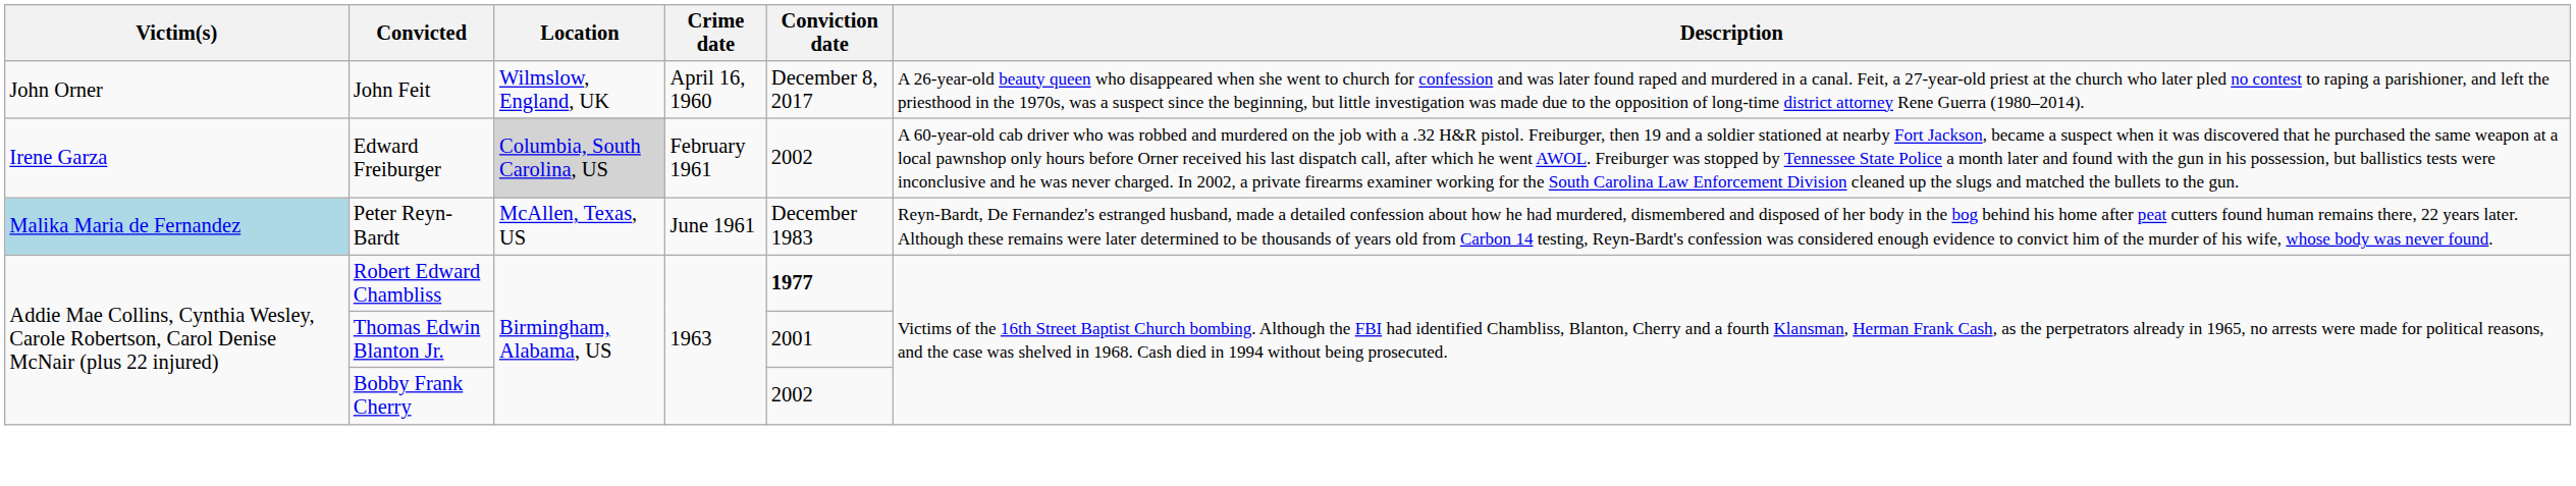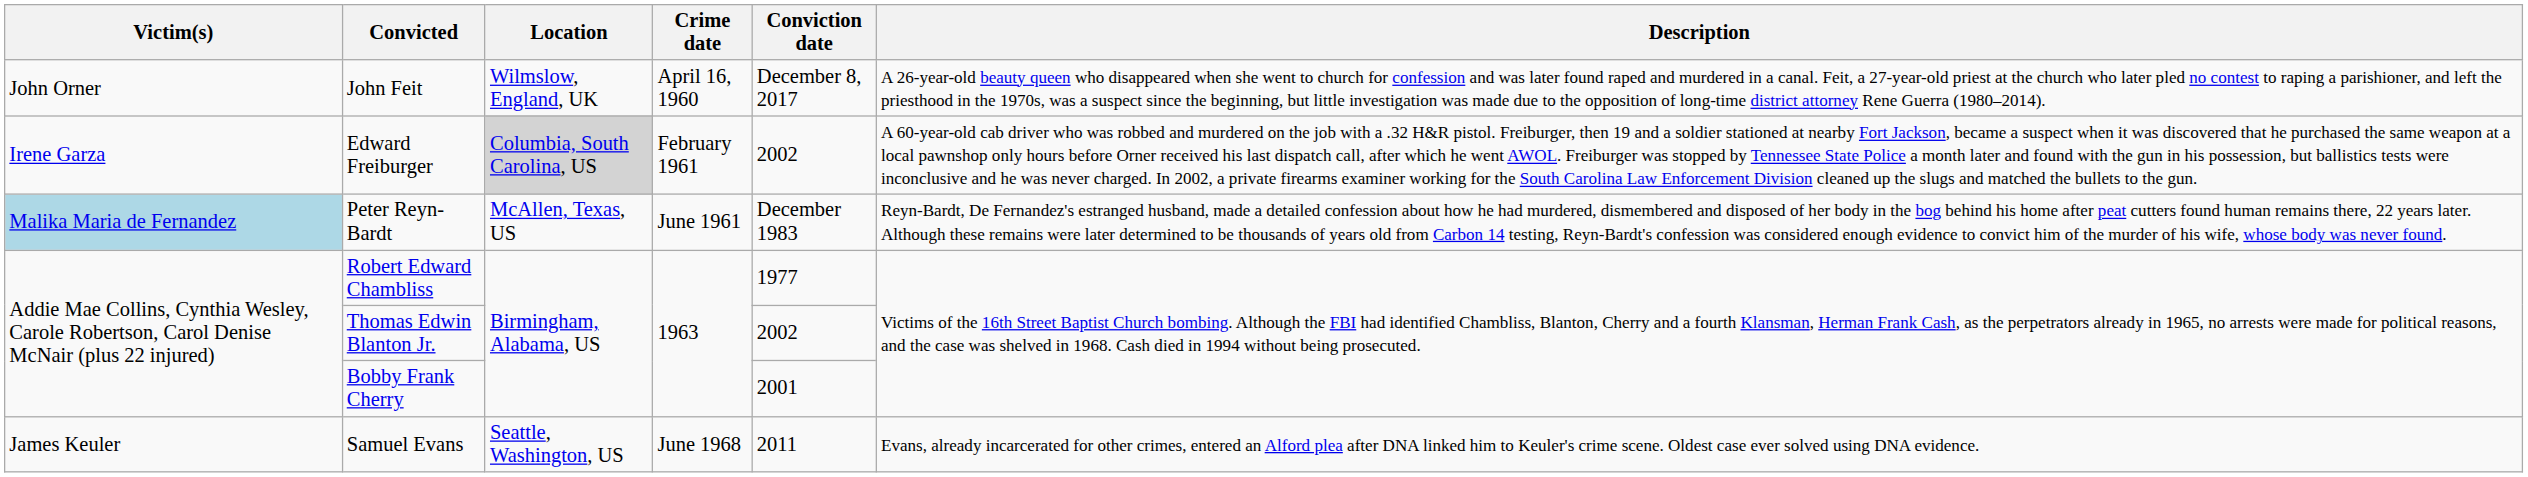 <table class="wikitable sortable">
 <tr>
 <th scope="col">Victim(s)</th>
 <th scope="col">Convicted</th>
 <th scope="col">Location</th>
 <th scope="col">Crime date</th>
 <th scope="col">Conviction date</th>
 <th scope="col">Description</th>
 </tr>
 <tr>
 <td>John Orner</td>
 <td>John Feit</td>
 <td><a href='#'>Wilmslow</a>, <a href='#'>England</a>, UK</td>
 <td>April 16, 1960</td>
 <td>December 8, 2017</td>
 <td><small>A 26-year-old <a href='#'>beauty queen</a> who disappeared when she went to church for <a href='#'>confession</a> and was later found raped and murdered in a canal. Feit, a 27-year-old priest at the church who later pled <a href='#'>no contest</a> to raping a parishioner, and left the priesthood in the 1970s, was a suspect since the beginning, but little investigation was made due to the opposition of long-time <a href='#'>district attorney</a> Rene Guerra (1980–2014).</small></td>
 </tr>
 <tr>
 <td><a href='#'>Irene Garza</a></td>
 <td>Edward Freiburger</td>
 <td style="background: lightgrey;"><a href='#'>Columbia, South Carolina</a>, US</td>
 <td>February 1961</td>
 <td>2002</td>
 <td><small>A 60-year-old cab driver who was robbed and murdered on the job with a .32 H&R pistol. Freiburger, then 19 and a soldier stationed at nearby <a href='#'>Fort Jackson</a>, became a suspect when it was discovered that he purchased the same weapon at a local pawnshop only hours before Orner received his last dispatch call, after which he went <a href='#'>AWOL</a>. Freiburger was stopped by <a href='#'>Tennessee State Police</a> a month later and found with the gun in his possession, but ballistics tests were inconclusive and he was never charged. In 2002, a private firearms examiner working for the <a href='#'>South Carolina Law Enforcement Division</a> cleaned up the slugs and matched the bullets to the gun.</small></td>
 </tr>
 <tr>
 <td style="background: lightblue;"><a href='#'>Malika Maria de Fernandez</a></td>
 <td>Peter Reyn-Bardt</td>
 <td><a href='#'>McAllen, Texas</a>, US</td>
 <td>June 1961</td>
 <td>December 1983</td>
 <td><small>Reyn-Bardt, De Fernandez's estranged husband, made a detailed confession about how he had murdered, dismembered and disposed of her body in the <a href='#'>bog</a> behind his home after <a href='#'>peat</a> cutters found human remains there, 22 years later. Although these remains were later determined to be thousands of years old from <a href='#'>Carbon 14</a> testing, Reyn-Bardt's confession was considered enough evidence to convict him of the murder of his wife, <a href='#'>whose body was never found</a>.</small></td>
 </tr>
 <tr>
 <td rowspan="3">Addie Mae Collins, Cynthia Wesley, Carole Robertson, Carol Denise McNair (plus 22 injured)</td>
 <td><a href='#'>Robert Edward Chambliss</a></td>
 <td rowspan="3"><a href='#'>Birmingham, Alabama</a>, US</td>
 <td rowspan="3">1963</td>
-<td><strong>1977</strong></td>
+<td>1977</td>
 <td rowspan="3"><small>Victims of the <a href='#'>16th Street Baptist Church bombing</a>. Although the <a href='#'>FBI</a> had identified Chambliss, Blanton, Cherry and a fourth <a href='#'>Klansman</a>, <a href='#'>Herman Frank Cash</a>, as the perpetrators already in 1965, no arrests were made for political reasons, and the case was shelved in 1968. Cash died in 1994 without being prosecuted.</small></td>
 </tr>
 <tr>
 <td><a href='#'>Thomas Edwin Blanton Jr.</a></td>
+<td>2002</td>
+</tr>
+<tr>
+<td><a href='#'>Bobby Frank Cherry</a></td>
 <td>2001</td>
 </tr>
 <tr>
-<td><a href='#'>Bobby Frank Cherry</a></td>
-<td>2002</td>
+<td>James Keuler</td>
+<td>Samuel Evans</td>
+<td><a href='#'>Seattle</a>, <a href='#'>Washington</a>, US</td>
+<td>June 1968</td>
+<td>2011</td>
+<td><small>Evans, already incarcerated for other crimes, entered an <a href='#'>Alford plea</a> after DNA linked him to Keuler's crime scene. Oldest case ever solved using DNA evidence.</small></td>
 </tr>
 </table>
